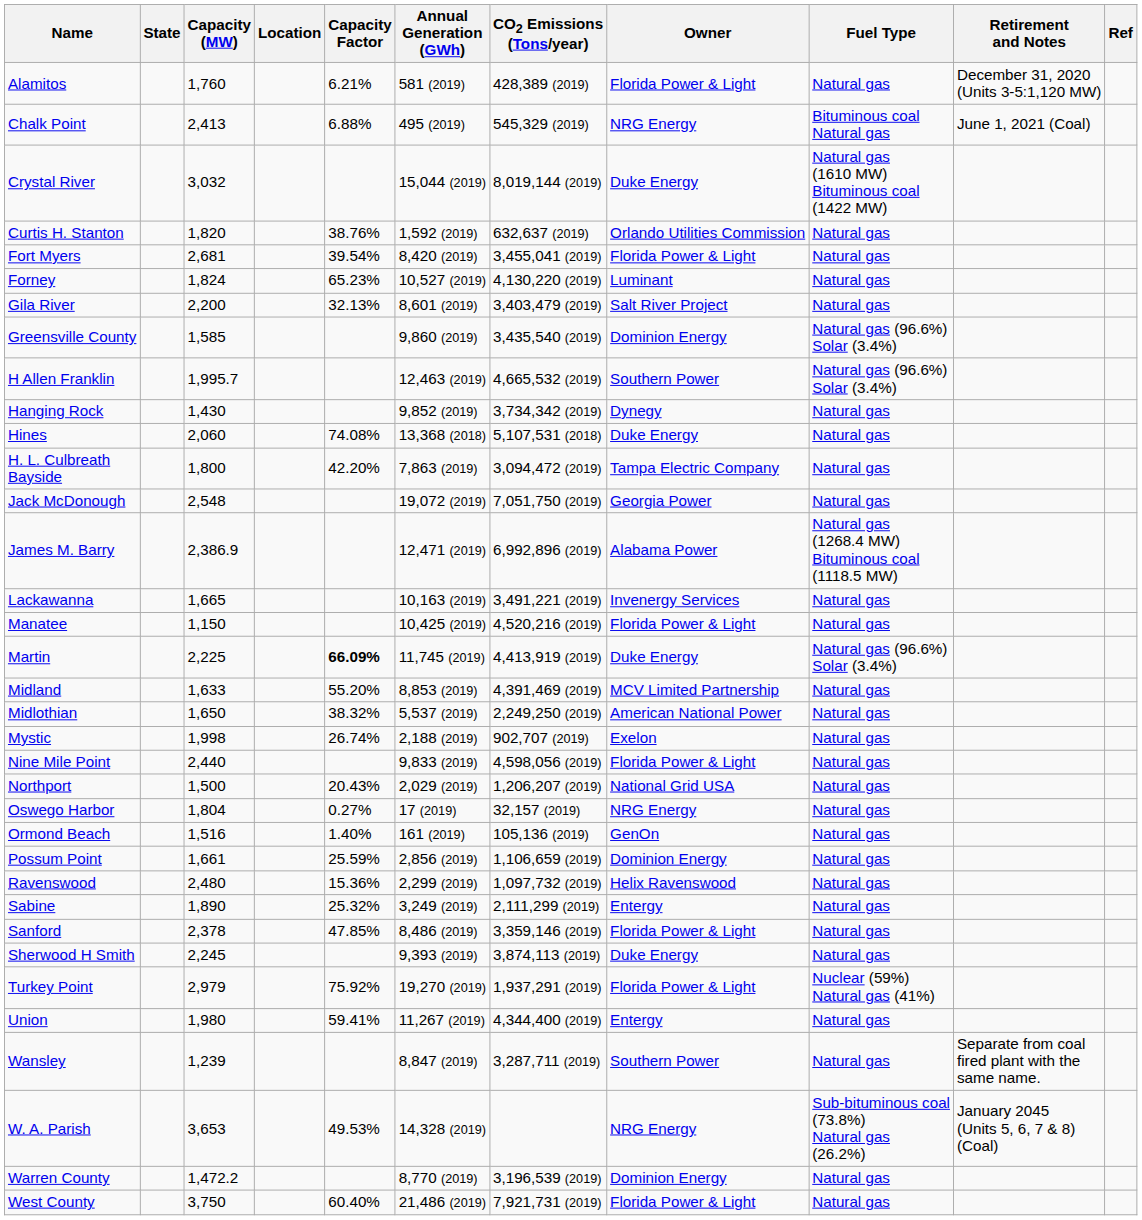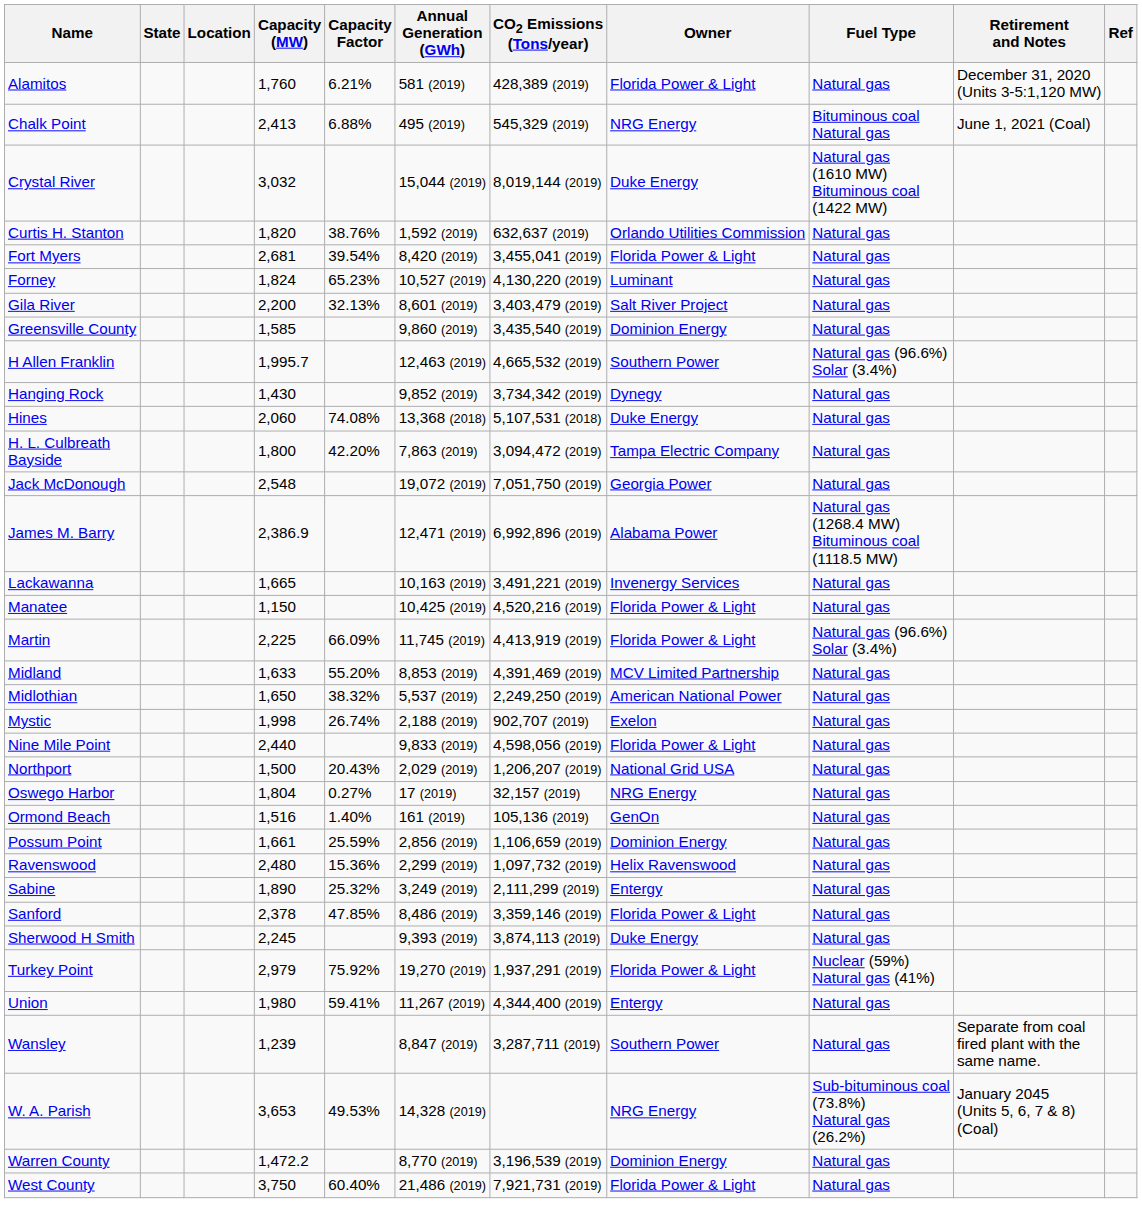 <table class="wikitable sortable">
 <tr>
 <th>Name</th>
 <th>State</th>
+<th>Location</th>
 <th>Capacity<br>(<a href='#'>MW</a>)</th>
-<th>Location</th>
 <th>Capacity<br>Factor</th>
 <th>Annual<br>Generation<br>(<a href='#'>GWh</a>)</th>
 <th>CO<sub>2</sub> Emissions<br>(<a href='#'>Tons</a>/year)</th>
 <th>Owner</th>
 <th>Fuel Type</th>
 <th>Retirement<br>and Notes</th>
 <th>Ref</th>
 </tr>
 <tr>
 <td><a href='#'>Alamitos</a></td>
 <td></td>
+<td></td>
 <td>1,760</td>
-<td></td>
 <td>6.21%</td>
 <td>581 <small>(2019)</small></td>
 <td>428,389 <small>(2019)</small></td>
 <td><a href='#'>Florida Power & Light</a></td>
 <td><a href='#'>Natural gas</a></td>
 <td>December 31, 2020<br>(Units 3-5:1,120 MW)</td>
 <td></td>
 </tr>
 <tr>
 <td><a href='#'>Chalk Point</a></td>
 <td></td>
+<td></td>
 <td>2,413</td>
-<td></td>
 <td>6.88%</td>
 <td>495 <small>(2019)</small></td>
 <td>545,329 <small>(2019)</small></td>
 <td><a href='#'>NRG Energy</a></td>
 <td><a href='#'>Bituminous coal</a><br><a href='#'>Natural gas</a></td>
 <td>June 1, 2021 (Coal)</td>
 <td></td>
 </tr>
 <tr>
 <td><a href='#'>Crystal River</a></td>
 <td></td>
+<td></td>
 <td>3,032</td>
-<td></td>
 <td></td>
 <td>15,044 <small>(2019)</small></td>
 <td>8,019,144 <small>(2019)</small></td>
 <td><a href='#'>Duke Energy</a></td>
 <td><a href='#'>Natural gas</a><br>(1610 MW)<br><a href='#'>Bituminous coal</a><br>(1422 MW)</td>
 <td></td>
 <td></td>
 </tr>
 <tr>
 <td><a href='#'>Curtis H. Stanton</a></td>
 <td></td>
+<td></td>
 <td>1,820</td>
-<td></td>
 <td>38.76%</td>
 <td>1,592 <small>(2019)</small></td>
 <td>632,637 <small>(2019)</small></td>
 <td><a href='#'>Orlando Utilities Commission</a></td>
 <td><a href='#'>Natural gas</a></td>
 <td></td>
 <td></td>
 </tr>
 <tr>
 <td><a href='#'>Fort Myers</a></td>
 <td></td>
+<td></td>
 <td>2,681</td>
-<td></td>
 <td>39.54%</td>
 <td>8,420 <small>(2019)</small></td>
 <td>3,455,041 <small>(2019)</small></td>
 <td><a href='#'>Florida Power & Light</a></td>
 <td><a href='#'>Natural gas</a></td>
 <td></td>
 <td></td>
 </tr>
 <tr>
 <td><a href='#'>Forney</a></td>
 <td></td>
+<td></td>
 <td>1,824</td>
-<td></td>
 <td>65.23%</td>
 <td>10,527 <small>(2019)</small></td>
 <td>4,130,220 <small>(2019)</small></td>
 <td><a href='#'>Luminant</a></td>
 <td><a href='#'>Natural gas</a></td>
 <td></td>
 <td></td>
 </tr>
 <tr>
 <td><a href='#'>Gila River</a></td>
 <td></td>
+<td></td>
 <td>2,200</td>
-<td></td>
 <td>32.13%</td>
 <td>8,601 <small>(2019)</small></td>
 <td>3,403,479 <small>(2019)</small></td>
 <td><a href='#'>Salt River Project</a></td>
 <td><a href='#'>Natural gas</a></td>
 <td></td>
 <td></td>
 </tr>
 <tr>
 <td><a href='#'>Greensville County</a></td>
 <td></td>
+<td></td>
 <td>1,585</td>
-<td></td>
 <td></td>
 <td>9,860 <small>(2019)</small></td>
 <td>3,435,540 <small>(2019)</small></td>
 <td><a href='#'>Dominion Energy</a></td>
-<td><a href='#'>Natural gas</a> (96.6%)<br><a href='#'>Solar</a> (3.4%)</td>
+<td><a href='#'>Natural gas</a></td>
 <td></td>
 <td></td>
 </tr>
 <tr>
 <td><a href='#'>H Allen Franklin</a></td>
 <td></td>
+<td></td>
 <td>1,995.7</td>
-<td></td>
 <td></td>
 <td>12,463 <small>(2019)</small></td>
 <td>4,665,532 <small>(2019)</small></td>
 <td><a href='#'>Southern Power</a></td>
 <td><a href='#'>Natural gas</a> (96.6%)<br><a href='#'>Solar</a> (3.4%)</td>
 <td></td>
 <td></td>
 </tr>
 <tr>
 <td><a href='#'>Hanging Rock</a></td>
 <td></td>
+<td></td>
 <td>1,430</td>
-<td></td>
 <td></td>
 <td>9,852 <small>(2019)</small></td>
 <td>3,734,342 <small>(2019)</small></td>
 <td><a href='#'>Dynegy</a></td>
 <td><a href='#'>Natural gas</a></td>
 <td></td>
 <td></td>
 </tr>
 <tr>
 <td><a href='#'>Hines</a></td>
 <td></td>
+<td></td>
 <td>2,060</td>
-<td></td>
 <td>74.08%</td>
 <td>13,368 <small>(2018)</small></td>
 <td>5,107,531 <small>(2018)</small></td>
 <td><a href='#'>Duke Energy</a></td>
 <td><a href='#'>Natural gas</a></td>
 <td></td>
 <td></td>
 </tr>
 <tr>
 <td><a href='#'>H. L. Culbreath</a><br><a href='#'>Bayside</a></td>
 <td></td>
+<td></td>
 <td>1,800</td>
-<td></td>
 <td>42.20%</td>
 <td>7,863 <small>(2019)</small></td>
 <td>3,094,472 <small>(2019)</small></td>
 <td><a href='#'>Tampa Electric Company</a></td>
 <td><a href='#'>Natural gas</a></td>
 <td></td>
 <td></td>
 </tr>
 <tr>
 <td><a href='#'>Jack McDonough</a></td>
 <td></td>
+<td></td>
 <td>2,548</td>
-<td></td>
 <td></td>
 <td>19,072 <small>(2019)</small></td>
 <td>7,051,750 <small>(2019)</small></td>
 <td><a href='#'>Georgia Power</a></td>
 <td><a href='#'>Natural gas</a></td>
 <td></td>
 <td></td>
 </tr>
 <tr>
 <td><a href='#'>James M. Barry</a></td>
 <td></td>
+<td></td>
 <td>2,386.9</td>
-<td></td>
 <td></td>
 <td>12,471 <small>(2019)</small></td>
 <td>6,992,896 <small>(2019)</small></td>
 <td><a href='#'>Alabama Power</a></td>
 <td><a href='#'>Natural gas</a><br>(1268.4 MW)<br><a href='#'>Bituminous coal</a><br>(1118.5 MW)</td>
 <td></td>
 <td></td>
 </tr>
 <tr>
 <td><a href='#'>Lackawanna</a></td>
 <td></td>
+<td></td>
 <td>1,665</td>
-<td></td>
 <td></td>
 <td>10,163 <small>(2019)</small></td>
 <td>3,491,221 <small>(2019)</small></td>
 <td><a href='#'>Invenergy Services</a></td>
 <td><a href='#'>Natural gas</a></td>
 <td></td>
 <td></td>
 </tr>
 <tr>
 <td><a href='#'>Manatee</a></td>
 <td></td>
+<td></td>
 <td>1,150</td>
-<td></td>
 <td></td>
 <td>10,425 <small>(2019)</small></td>
 <td>4,520,216 <small>(2019)</small></td>
 <td><a href='#'>Florida Power & Light</a></td>
 <td><a href='#'>Natural gas</a></td>
 <td></td>
 <td></td>
 </tr>
 <tr>
 <td><a href='#'>Martin</a></td>
 <td></td>
+<td></td>
 <td>2,225</td>
-<td></td>
-<td><strong>66.09%</strong></td>
+<td>66.09%</td>
 <td>11,745 <small>(2019)</small></td>
 <td>4,413,919 <small>(2019)</small></td>
-<td><a href='#'>Duke Energy</a></td>
+<td><a href='#'>Florida Power & Light</a></td>
 <td><a href='#'>Natural gas</a> (96.6%)<br><a href='#'>Solar</a> (3.4%)</td>
 <td></td>
 <td></td>
 </tr>
 <tr>
 <td><a href='#'>Midland</a></td>
 <td></td>
+<td></td>
 <td>1,633</td>
-<td></td>
 <td>55.20%</td>
 <td>8,853 <small>(2019)</small></td>
 <td>4,391,469 <small>(2019)</small></td>
 <td><a href='#'>MCV Limited Partnership</a></td>
 <td><a href='#'>Natural gas</a></td>
 <td></td>
 <td></td>
 </tr>
 <tr>
 <td><a href='#'>Midlothian</a></td>
 <td></td>
+<td></td>
 <td>1,650</td>
-<td></td>
 <td>38.32%</td>
 <td>5,537 <small>(2019)</small></td>
 <td>2,249,250 <small>(2019)</small></td>
 <td><a href='#'>American National Power</a></td>
 <td><a href='#'>Natural gas</a></td>
 <td></td>
 <td></td>
 </tr>
 <tr>
 <td><a href='#'>Mystic</a></td>
 <td></td>
+<td></td>
 <td>1,998</td>
-<td></td>
 <td>26.74%</td>
 <td>2,188 <small>(2019)</small></td>
 <td>902,707 <small>(2019)</small></td>
 <td><a href='#'>Exelon</a></td>
 <td><a href='#'>Natural gas</a></td>
 <td></td>
 <td></td>
 </tr>
 <tr>
 <td><a href='#'>Nine Mile Point</a></td>
 <td></td>
+<td></td>
 <td>2,440</td>
-<td></td>
 <td></td>
 <td>9,833 <small>(2019)</small></td>
 <td>4,598,056 <small>(2019)</small></td>
 <td><a href='#'>Florida Power & Light</a></td>
 <td><a href='#'>Natural gas</a></td>
 <td></td>
 <td></td>
 </tr>
 <tr>
 <td><a href='#'>Northport</a></td>
 <td></td>
+<td></td>
 <td>1,500</td>
-<td></td>
 <td>20.43%</td>
 <td>2,029 <small>(2019)</small></td>
 <td>1,206,207 <small>(2019)</small></td>
 <td><a href='#'>National Grid USA</a></td>
 <td><a href='#'>Natural gas</a></td>
 <td></td>
 <td></td>
 </tr>
 <tr>
 <td><a href='#'>Oswego Harbor</a></td>
 <td></td>
+<td></td>
 <td>1,804</td>
-<td></td>
 <td>0.27%</td>
 <td>17 <small>(2019)</small></td>
 <td>32,157 <small>(2019)</small></td>
 <td><a href='#'>NRG Energy</a></td>
 <td><a href='#'>Natural gas</a></td>
 <td></td>
 <td></td>
 </tr>
 <tr>
 <td><a href='#'>Ormond Beach</a></td>
 <td></td>
+<td></td>
 <td>1,516</td>
-<td></td>
 <td>1.40%</td>
 <td>161 <small>(2019)</small></td>
 <td>105,136 <small>(2019)</small></td>
 <td><a href='#'>GenOn</a></td>
 <td><a href='#'>Natural gas</a></td>
 <td></td>
 <td></td>
 </tr>
 <tr>
 <td><a href='#'>Possum Point</a></td>
 <td></td>
+<td></td>
 <td>1,661</td>
-<td></td>
 <td>25.59%</td>
 <td>2,856 <small>(2019)</small></td>
 <td>1,106,659 <small>(2019)</small></td>
 <td><a href='#'>Dominion Energy</a></td>
 <td><a href='#'>Natural gas</a></td>
 <td></td>
 <td></td>
 </tr>
 <tr>
 <td><a href='#'>Ravenswood</a></td>
 <td></td>
+<td></td>
 <td>2,480</td>
-<td></td>
 <td>15.36%</td>
 <td>2,299 <small>(2019)</small></td>
 <td>1,097,732 <small>(2019)</small></td>
 <td><a href='#'>Helix Ravenswood</a></td>
 <td><a href='#'>Natural gas</a></td>
 <td></td>
 <td></td>
 </tr>
 <tr>
 <td><a href='#'>Sabine</a></td>
 <td></td>
+<td></td>
 <td>1,890</td>
-<td></td>
 <td>25.32%</td>
 <td>3,249 <small>(2019)</small></td>
 <td>2,111,299 <small>(2019)</small></td>
 <td><a href='#'>Entergy</a></td>
 <td><a href='#'>Natural gas</a></td>
 <td></td>
 <td></td>
 </tr>
 <tr>
 <td><a href='#'>Sanford</a></td>
 <td></td>
+<td></td>
 <td>2,378</td>
-<td></td>
 <td>47.85%</td>
 <td>8,486 <small>(2019)</small></td>
 <td>3,359,146 <small>(2019)</small></td>
 <td><a href='#'>Florida Power & Light</a></td>
 <td><a href='#'>Natural gas</a></td>
 <td></td>
 <td></td>
 </tr>
 <tr>
 <td><a href='#'>Sherwood H Smith</a></td>
 <td></td>
+<td></td>
 <td>2,245</td>
-<td></td>
 <td></td>
 <td>9,393 <small>(2019)</small></td>
 <td>3,874,113 <small>(2019)</small></td>
 <td><a href='#'>Duke Energy</a></td>
 <td><a href='#'>Natural gas</a></td>
 <td></td>
 <td></td>
 </tr>
 <tr>
 <td><a href='#'>Turkey Point</a></td>
 <td></td>
+<td></td>
 <td>2,979</td>
-<td></td>
 <td>75.92%</td>
 <td>19,270 <small>(2019)</small></td>
 <td>1,937,291 <small>(2019)</small></td>
 <td><a href='#'>Florida Power & Light</a></td>
 <td><a href='#'>Nuclear</a> (59%)<br><a href='#'>Natural gas</a> (41%)</td>
 <td></td>
 <td></td>
 </tr>
 <tr>
 <td><a href='#'>Union</a></td>
 <td></td>
+<td></td>
 <td>1,980</td>
-<td></td>
 <td>59.41%</td>
 <td>11,267 <small>(2019)</small></td>
 <td>4,344,400 <small>(2019)</small></td>
 <td><a href='#'>Entergy</a></td>
 <td><a href='#'>Natural gas</a></td>
 <td></td>
 <td></td>
 </tr>
 <tr>
 <td><a href='#'>Wansley</a></td>
 <td></td>
+<td></td>
 <td>1,239</td>
-<td></td>
 <td></td>
 <td>8,847 <small>(2019)</small></td>
 <td>3,287,711 <small>(2019)</small></td>
 <td><a href='#'>Southern Power</a></td>
 <td><a href='#'>Natural gas</a></td>
 <td>Separate from coal<br>fired plant with the<br>same name.</td>
 <td></td>
 </tr>
 <tr>
 <td><a href='#'>W. A. Parish</a></td>
 <td></td>
+<td></td>
 <td>3,653</td>
-<td></td>
 <td>49.53%</td>
 <td>14,328 <small>(2019)</small></td>
 <td></td>
 <td><a href='#'>NRG Energy</a></td>
 <td><a href='#'>Sub-bituminous coal</a><br>(73.8%)<br><a href='#'>Natural gas</a><br>(26.2%)</td>
 <td>January 2045<br>(Units 5, 6, 7 & 8)<br>(Coal)</td>
 <td></td>
 </tr>
 <tr>
 <td><a href='#'>Warren County</a></td>
 <td></td>
+<td></td>
 <td>1,472.2</td>
-<td></td>
 <td></td>
 <td>8,770 <small>(2019)</small></td>
 <td>3,196,539 <small>(2019)</small></td>
 <td><a href='#'>Dominion Energy</a></td>
 <td><a href='#'>Natural gas</a></td>
 <td></td>
 <td></td>
 </tr>
 <tr>
 <td><a href='#'>West County</a></td>
 <td></td>
+<td></td>
 <td>3,750</td>
-<td></td>
 <td>60.40%</td>
 <td>21,486 <small>(2019)</small></td>
 <td>7,921,731 <small>(2019)</small></td>
 <td><a href='#'>Florida Power & Light</a></td>
 <td><a href='#'>Natural gas</a></td>
 <td></td>
 <td></td>
 </tr>
 </table>
